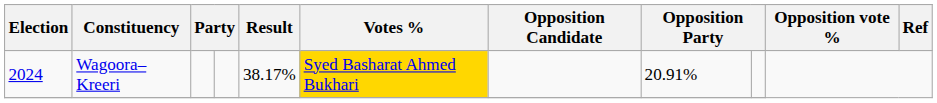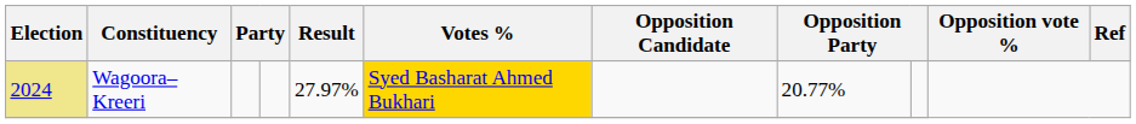 <table class="wikitable sortable">
 <tr>
 <th>Election</th>
 <th>Constituency</th>
 <th colspan="2">Party</th>
 <th>Result</th>
 <th>Votes %</th>
 <th>Opposition Candidate</th>
 <th colspan="2">Opposition Party</th>
 <th>Opposition vote %</th>
 <th>Ref</th>
 </tr>
 <tr>
-<td><a href='#'>2024</a></td>
+<td style="background: khaki;"><a href='#'>2024</a></td>
 <td><a href='#'>Wagoora–Kreeri</a></td>
 <td></td>
 <td></td>
-<td>38.17%</td>
+<td>27.97%</td>
 <td style="background: gold;"><a href='#'>Syed Basharat Ahmed Bukhari</a></td>
 <td></td>
-<td>20.91%</td>
+<td>20.77%</td>
 <td></td>
 </tr>
 <tr>
 </tr>
 </table>
